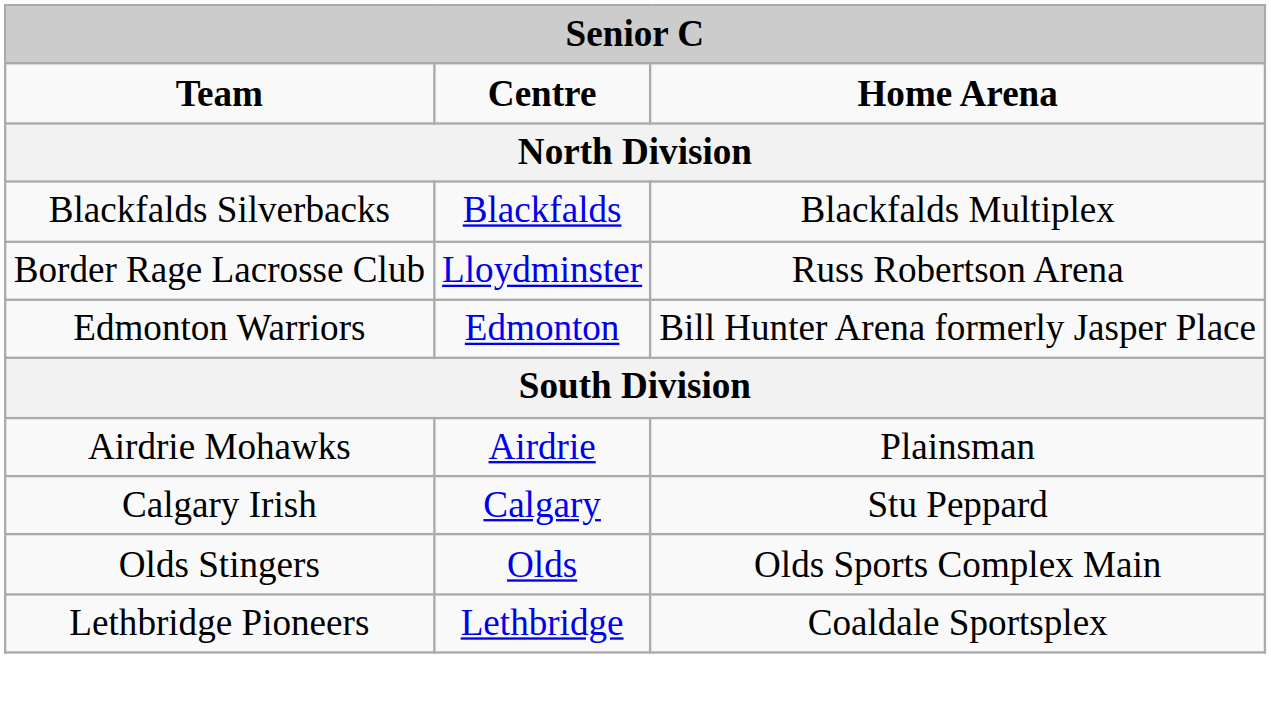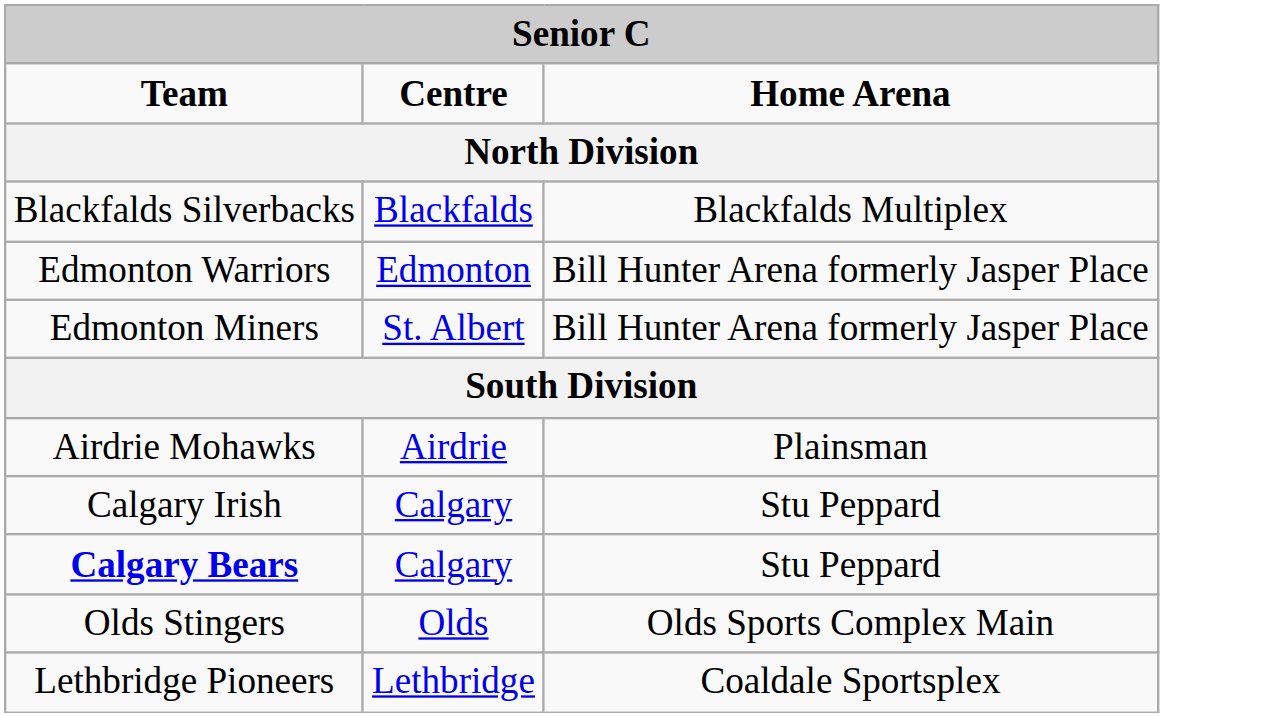 <table class="wikitable">
 <tr align="center" bgcolor="#cccccc">
 <td colspan="3"><strong>Senior C</strong></td>
 </tr>
 <tr align="center">
 <td><strong>Team</strong></td>
 <td><strong>Centre</strong></td>
 <td><strong>Home Arena</strong></td>
 </tr>
 <tr>
 <th colspan="3">North Division</th>
 </tr>
 <tr align="center">
 <td>Blackfalds Silverbacks</td>
 <td><a href='#'>Blackfalds</a></td>
 <td>Blackfalds Multiplex</td>
 </tr>
 <tr align="center">
-<td>Border Rage Lacrosse Club</td>
-<td><a href='#'>Lloydminster</a></td>
-<td>Russ Robertson Arena</td>
+<td>Edmonton Warriors</td>
+<td><a href='#'>Edmonton</a></td>
+<td>Bill Hunter Arena formerly Jasper Place</td>
 </tr>
 <tr align="center">
-<td>Edmonton Warriors</td>
-<td><a href='#'>Edmonton</a></td>
+<td>Edmonton Miners</td>
+<td><a href='#'>St. Albert</a></td>
 <td>Bill Hunter Arena formerly Jasper Place</td>
 </tr>
 <tr>
 <th colspan="3">South Division</th>
 </tr>
 <tr align="center">
 <td>Airdrie Mohawks</td>
 <td><a href='#'>Airdrie</a></td>
 <td>Plainsman</td>
 </tr>
 <tr align="center">
 <td>Calgary Irish</td>
 <td><a href='#'>Calgary</a></td>
 <td>Stu Peppard</td>
 </tr>
 <tr align="center">
+<td><strong><a href='#'>Calgary Bears</a></strong></td>
+<td><a href='#'>Calgary</a></td>
+<td>Stu Peppard</td>
+</tr>
+<tr align="center">
 <td>Olds Stingers</td>
 <td><a href='#'>Olds</a></td>
 <td>Olds Sports Complex Main</td>
 </tr>
 <tr align="center">
 <td>Lethbridge Pioneers</td>
 <td><a href='#'>Lethbridge</a></td>
 <td>Coaldale Sportsplex</td>
 </tr>
 </table>
